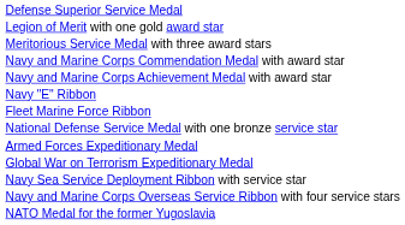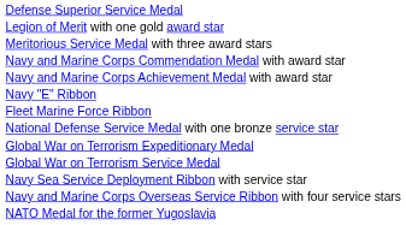 <table>
 <tr>
 <td></td>
 <td><a href='#'>Defense Superior Service Medal</a></td>
 </tr>
 <tr>
 <td></td>
 <td><a href='#'>Legion of Merit</a> with one gold <a href='#'>award star</a></td>
 </tr>
 <tr>
 <td></td>
 <td><a href='#'>Meritorious Service Medal</a> with three award stars</td>
 </tr>
 <tr>
 <td></td>
 <td><a href='#'>Navy and Marine Corps Commendation Medal</a> with award star</td>
 </tr>
 <tr>
 <td></td>
 <td><a href='#'>Navy and Marine Corps Achievement Medal</a> with award star</td>
 </tr>
 <tr>
 <td></td>
 <td><a href='#'>Navy "E" Ribbon</a></td>
 </tr>
 <tr>
 <td></td>
 <td><a href='#'>Fleet Marine Force Ribbon</a></td>
 </tr>
 <tr>
 <td></td>
 <td><a href='#'>National Defense Service Medal</a> with one bronze <a href='#'>service star</a></td>
 </tr>
 <tr>
 <td></td>
-<td><a href='#'>Armed Forces Expeditionary Medal</a></td>
+<td><a href='#'>Global War on Terrorism Expeditionary Medal</a></td>
 </tr>
 <tr>
 <td></td>
-<td><a href='#'>Global War on Terrorism Expeditionary Medal</a></td>
+<td><a href='#'>Global War on Terrorism Service Medal</a></td>
 </tr>
 <tr>
 <td></td>
 <td><a href='#'>Navy Sea Service Deployment Ribbon</a> with service star</td>
 </tr>
 <tr>
 <td></td>
 <td><a href='#'>Navy and Marine Corps Overseas Service Ribbon</a> with four service stars</td>
 </tr>
 <tr>
 <td></td>
 <td><a href='#'>NATO Medal for the former Yugoslavia</a></td>
 </tr>
 </table>
